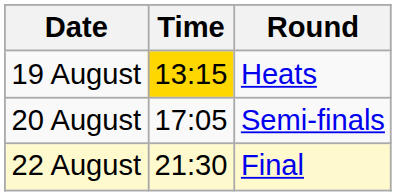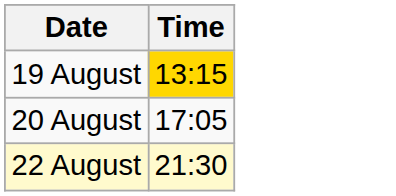 <table class="wikitable">
 <tr>
 <th>Date</th>
 <th>Time</th>
-<th>Round</th>
 </tr>
 <tr>
 <td>19 August</td>
 <td style="background: gold;">13:15</td>
-<td><a href='#'>Heats</a></td>
 </tr>
 <tr>
 <td>20 August</td>
 <td>17:05</td>
-<td><a href='#'>Semi-finals</a></td>
 </tr>
 <tr style=background:lemonchiffon>
 <td>22 August</td>
 <td>21:30</td>
-<td><a href='#'>Final</a></td>
 </tr>
 </table>
